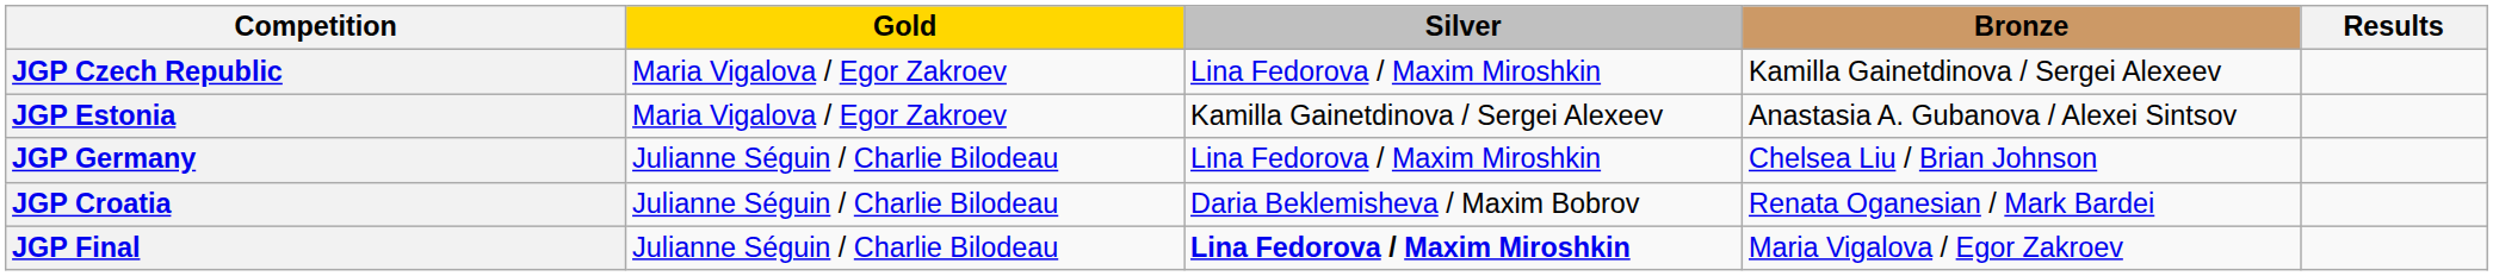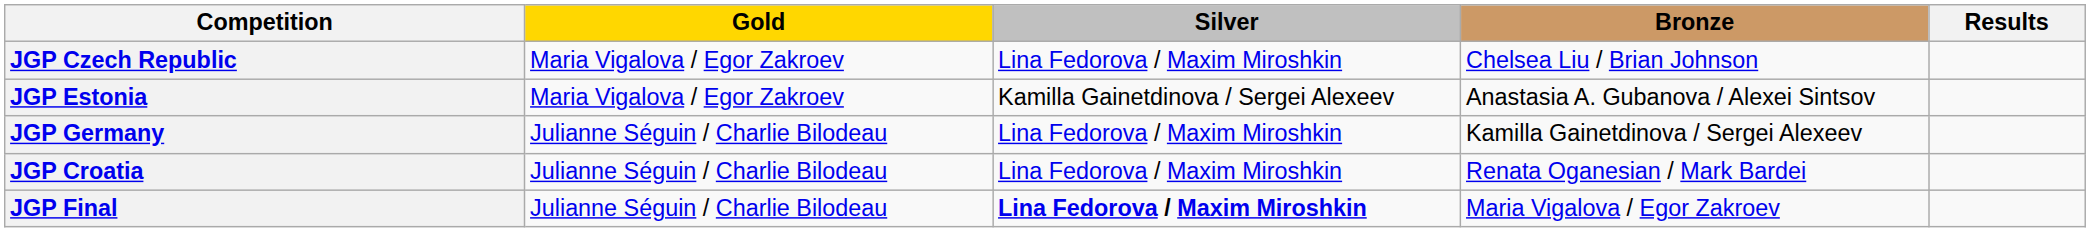 <table class="wikitable unsortable" style="text-align:left; width:90%">
 <tr>
 <th scope="col" style="text-align:center; width:25%">Competition</th>
 <td scope="col" style="text-align:center; width:22.5%; background:gold"><strong>Gold</strong></td>
 <td scope="col" style="text-align:center; width:22.5%; background:silver"><strong>Silver</strong></td>
 <td scope="col" style="text-align:center; width:22.5%; background:#c96"><strong>Bronze</strong></td>
 <th scope="col" style="text-align:center; width:7.5%">Results</th>
 </tr>
 <tr>
 <th scope="row" style="text-align:left"> <a href='#'>JGP Czech Republic</a></th>
 <td> <a href='#'>Maria Vigalova</a> / <a href='#'>Egor Zakroev</a></td>
 <td> <a href='#'>Lina Fedorova</a> / <a href='#'>Maxim Miroshkin</a></td>
-<td> Kamilla Gainetdinova / Sergei Alexeev</td>
+<td> <a href='#'>Chelsea Liu</a> / <a href='#'>Brian Johnson</a></td>
 <td></td>
 </tr>
 <tr>
 <th scope="row" style="text-align:left"> <a href='#'>JGP Estonia</a></th>
 <td> <a href='#'>Maria Vigalova</a> / <a href='#'>Egor Zakroev</a></td>
 <td> Kamilla Gainetdinova / Sergei Alexeev</td>
 <td> Anastasia A. Gubanova / Alexei Sintsov</td>
 <td></td>
 </tr>
 <tr>
 <th scope="row" style="text-align:left"> <a href='#'>JGP Germany</a></th>
 <td> <a href='#'>Julianne Séguin</a> / <a href='#'>Charlie Bilodeau</a></td>
 <td> <a href='#'>Lina Fedorova</a> / <a href='#'>Maxim Miroshkin</a></td>
-<td> <a href='#'>Chelsea Liu</a> / <a href='#'>Brian Johnson</a></td>
+<td> Kamilla Gainetdinova / Sergei Alexeev</td>
 <td></td>
 </tr>
 <tr>
 <th scope="row" style="text-align:left"> <a href='#'>JGP Croatia</a></th>
 <td> <a href='#'>Julianne Séguin</a> / <a href='#'>Charlie Bilodeau</a></td>
-<td> <a href='#'>Daria Beklemisheva</a> / Maxim Bobrov</td>
+<td> <a href='#'>Lina Fedorova</a> / <a href='#'>Maxim Miroshkin</a></td>
 <td> <a href='#'>Renata Oganesian</a> / <a href='#'>Mark Bardei</a></td>
 <td></td>
 </tr>
 <tr>
 <th scope="row" style="text-align:left"> <a href='#'>JGP Final</a></th>
 <td> <a href='#'>Julianne Séguin</a> / <a href='#'>Charlie Bilodeau</a></td>
 <td><strong> <a href='#'>Lina Fedorova</a> / <a href='#'>Maxim Miroshkin</a></strong></td>
 <td> <a href='#'>Maria Vigalova</a> / <a href='#'>Egor Zakroev</a></td>
 <td></td>
 </tr>
 </table>
